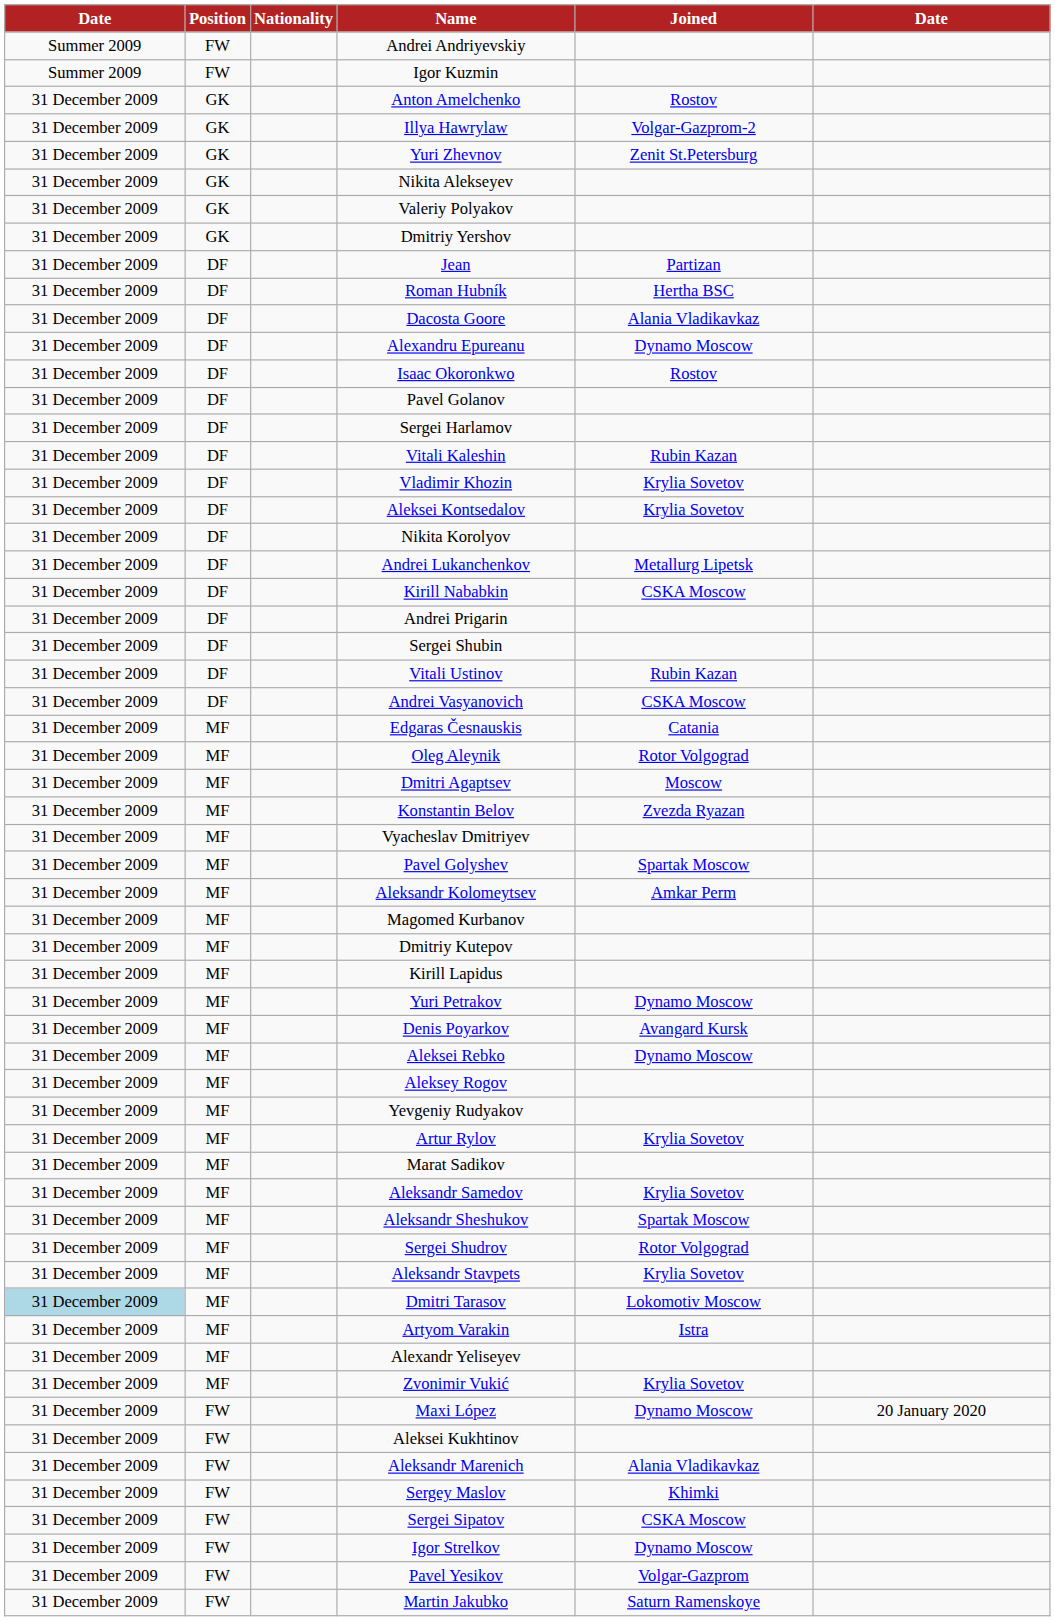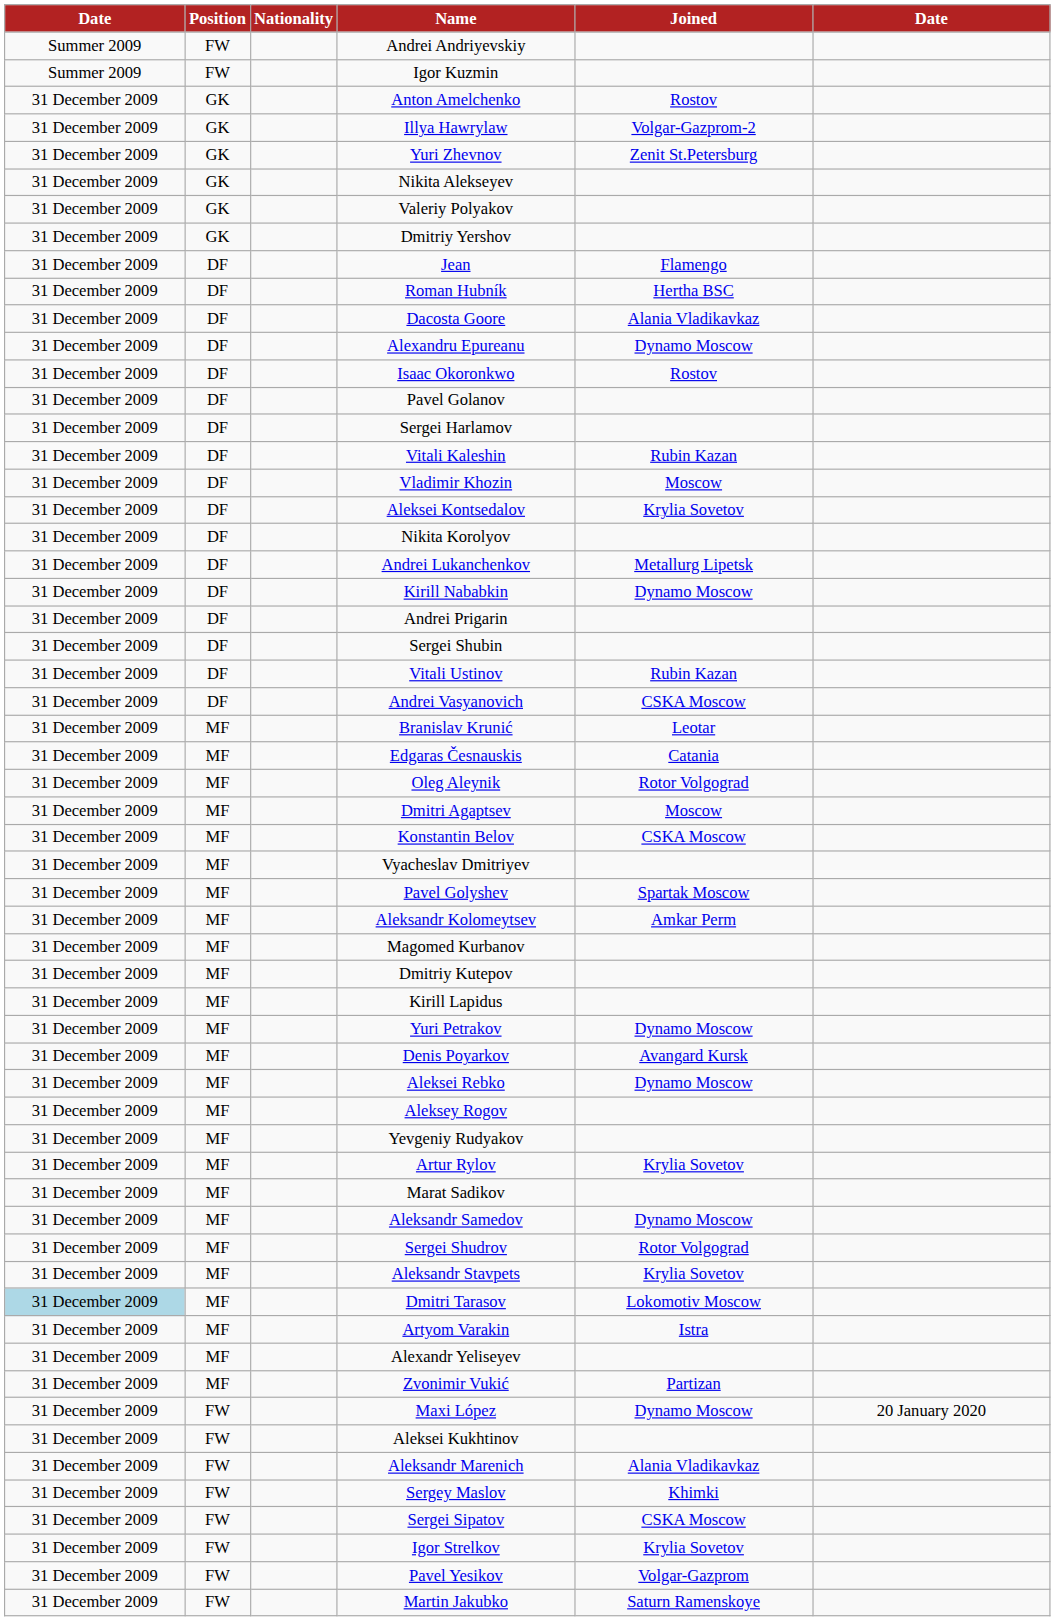 <table class="wikitable"  style="text-align:center; font-size:90%; ">
 <tr>
 <th style="background:#B22222; color:white; width:150px;">Date</th>
 <th style="background:#B22222; color:white; width:50px;">Position</th>
 <th style="background:#B22222; color:white; width:50px;">Nationality</th>
 <th style="background:#B22222; color:white; width:200px;">Name</th>
 <th style="background:#B22222; color:white; width:200px;">Joined</th>
 <th style="background:#B22222; color:white; width:200px;">Date</th>
 </tr>
 <tr>
 <td>Summer 2009</td>
 <td>FW</td>
 <td></td>
 <td>Andrei Andriyevskiy</td>
 <td></td>
 <td></td>
 </tr>
 <tr>
 <td>Summer 2009</td>
 <td>FW</td>
 <td></td>
 <td>Igor Kuzmin</td>
 <td></td>
 <td></td>
 </tr>
 <tr>
 <td>31 December 2009</td>
 <td>GK</td>
 <td></td>
 <td><a href='#'>Anton Amelchenko</a></td>
 <td><a href='#'>Rostov</a></td>
 <td></td>
 </tr>
 <tr>
 <td>31 December 2009</td>
 <td>GK</td>
 <td></td>
 <td><a href='#'>Illya Hawrylaw</a></td>
 <td><a href='#'>Volgar-Gazprom-2</a></td>
 <td></td>
 </tr>
 <tr>
 <td>31 December 2009</td>
 <td>GK</td>
 <td></td>
 <td><a href='#'>Yuri Zhevnov</a></td>
 <td><a href='#'>Zenit St.Petersburg</a></td>
 <td></td>
 </tr>
 <tr>
 <td>31 December 2009</td>
 <td>GK</td>
 <td></td>
 <td>Nikita Alekseyev</td>
 <td></td>
 <td></td>
 </tr>
 <tr>
 <td>31 December 2009</td>
 <td>GK</td>
 <td></td>
 <td>Valeriy Polyakov</td>
 <td></td>
 <td></td>
 </tr>
 <tr>
 <td>31 December 2009</td>
 <td>GK</td>
 <td></td>
 <td>Dmitriy Yershov</td>
 <td></td>
 <td></td>
 </tr>
 <tr>
 <td>31 December 2009</td>
 <td>DF</td>
 <td></td>
 <td><a href='#'>Jean</a></td>
-<td><a href='#'>Partizan</a></td>
+<td><a href='#'>Flamengo</a></td>
 <td></td>
 </tr>
 <tr>
 <td>31 December 2009</td>
 <td>DF</td>
 <td></td>
 <td><a href='#'>Roman Hubník</a></td>
 <td><a href='#'>Hertha BSC</a></td>
 <td></td>
 </tr>
 <tr>
 <td>31 December 2009</td>
 <td>DF</td>
 <td></td>
 <td><a href='#'>Dacosta Goore</a></td>
 <td><a href='#'>Alania Vladikavkaz</a></td>
 <td></td>
 </tr>
 <tr>
 <td>31 December 2009</td>
 <td>DF</td>
 <td></td>
 <td><a href='#'>Alexandru Epureanu</a></td>
 <td><a href='#'>Dynamo Moscow</a></td>
 <td></td>
 </tr>
 <tr>
 <td>31 December 2009</td>
 <td>DF</td>
 <td></td>
 <td><a href='#'>Isaac Okoronkwo</a></td>
 <td><a href='#'>Rostov</a></td>
 <td></td>
 </tr>
 <tr>
 <td>31 December 2009</td>
 <td>DF</td>
 <td></td>
 <td>Pavel Golanov</td>
 <td></td>
 <td></td>
 </tr>
 <tr>
 <td>31 December 2009</td>
 <td>DF</td>
 <td></td>
 <td>Sergei Harlamov</td>
 <td></td>
 <td></td>
 </tr>
 <tr>
 <td>31 December 2009</td>
 <td>DF</td>
 <td></td>
 <td><a href='#'>Vitali Kaleshin</a></td>
 <td><a href='#'>Rubin Kazan</a></td>
 <td></td>
 </tr>
 <tr>
 <td>31 December 2009</td>
 <td>DF</td>
 <td></td>
 <td><a href='#'>Vladimir Khozin</a></td>
-<td><a href='#'>Krylia Sovetov</a></td>
+<td><a href='#'>Moscow</a> </td>
 <td></td>
 </tr>
 <tr>
 <td>31 December 2009</td>
 <td>DF</td>
 <td></td>
 <td><a href='#'>Aleksei Kontsedalov</a></td>
 <td><a href='#'>Krylia Sovetov</a></td>
 <td></td>
 </tr>
 <tr>
 <td>31 December 2009</td>
 <td>DF</td>
 <td></td>
 <td>Nikita Korolyov</td>
 <td></td>
 <td></td>
 </tr>
 <tr>
 <td>31 December 2009</td>
 <td>DF</td>
 <td></td>
 <td><a href='#'>Andrei Lukanchenkov</a></td>
 <td><a href='#'>Metallurg Lipetsk</a></td>
 <td></td>
 </tr>
 <tr>
 <td>31 December 2009</td>
 <td>DF</td>
 <td></td>
 <td><a href='#'>Kirill Nababkin</a></td>
-<td><a href='#'>CSKA Moscow</a></td>
+<td><a href='#'>Dynamo Moscow</a></td>
 <td></td>
 </tr>
 <tr>
 <td>31 December 2009</td>
 <td>DF</td>
 <td></td>
 <td>Andrei Prigarin</td>
 <td></td>
 <td></td>
 </tr>
 <tr>
 <td>31 December 2009</td>
 <td>DF</td>
 <td></td>
 <td>Sergei Shubin</td>
 <td></td>
 <td></td>
 </tr>
 <tr>
 <td>31 December 2009</td>
 <td>DF</td>
 <td></td>
 <td><a href='#'>Vitali Ustinov</a></td>
 <td><a href='#'>Rubin Kazan</a></td>
 <td></td>
 </tr>
 <tr>
 <td>31 December 2009</td>
 <td>DF</td>
 <td></td>
 <td><a href='#'>Andrei Vasyanovich</a></td>
 <td><a href='#'>CSKA Moscow</a></td>
 <td></td>
 </tr>
 <tr>
 <td>31 December 2009</td>
 <td>MF</td>
 <td></td>
+<td><a href='#'>Branislav Krunić</a></td>
+<td><a href='#'>Leotar</a></td>
+<td></td>
+</tr>
+<tr>
+<td>31 December 2009</td>
+<td>MF</td>
+<td></td>
 <td><a href='#'>Edgaras Česnauskis</a></td>
 <td><a href='#'>Catania</a></td>
 <td></td>
 </tr>
 <tr>
 <td>31 December 2009</td>
 <td>MF</td>
 <td></td>
 <td><a href='#'>Oleg Aleynik</a></td>
 <td><a href='#'>Rotor Volgograd</a></td>
 <td></td>
 </tr>
 <tr>
 <td>31 December 2009</td>
 <td>MF</td>
 <td></td>
 <td><a href='#'>Dmitri Agaptsev</a></td>
 <td><a href='#'>Moscow</a> </td>
 <td></td>
 </tr>
 <tr>
 <td>31 December 2009</td>
 <td>MF</td>
 <td></td>
 <td><a href='#'>Konstantin Belov</a></td>
-<td><a href='#'>Zvezda Ryazan</a></td>
+<td><a href='#'>CSKA Moscow</a></td>
 <td></td>
 </tr>
 <tr>
 <td>31 December 2009</td>
 <td>MF</td>
 <td></td>
 <td>Vyacheslav Dmitriyev</td>
 <td></td>
 <td></td>
 </tr>
 <tr>
 <td>31 December 2009</td>
 <td>MF</td>
 <td></td>
 <td><a href='#'>Pavel Golyshev</a></td>
 <td><a href='#'>Spartak Moscow</a></td>
 <td></td>
 </tr>
 <tr>
 <td>31 December 2009</td>
 <td>MF</td>
 <td></td>
 <td><a href='#'>Aleksandr Kolomeytsev</a></td>
 <td><a href='#'>Amkar Perm</a></td>
 <td></td>
 </tr>
 <tr>
 <td>31 December 2009</td>
 <td>MF</td>
 <td></td>
 <td>Magomed Kurbanov</td>
 <td></td>
 <td></td>
 </tr>
 <tr>
 <td>31 December 2009</td>
 <td>MF</td>
 <td></td>
 <td>Dmitriy Kutepov</td>
 <td></td>
 <td></td>
 </tr>
 <tr>
 <td>31 December 2009</td>
 <td>MF</td>
 <td></td>
 <td>Kirill Lapidus</td>
 <td></td>
 <td></td>
 </tr>
 <tr>
 <td>31 December 2009</td>
 <td>MF</td>
 <td></td>
 <td><a href='#'>Yuri Petrakov</a></td>
 <td><a href='#'>Dynamo Moscow</a></td>
 <td></td>
 </tr>
 <tr>
 <td>31 December 2009</td>
 <td>MF</td>
 <td></td>
 <td><a href='#'>Denis Poyarkov</a></td>
 <td><a href='#'>Avangard Kursk</a></td>
 <td></td>
 </tr>
 <tr>
 <td>31 December 2009</td>
 <td>MF</td>
 <td></td>
 <td><a href='#'>Aleksei Rebko</a></td>
 <td><a href='#'>Dynamo Moscow</a></td>
 <td></td>
 </tr>
 <tr>
 <td>31 December 2009</td>
 <td>MF</td>
 <td></td>
 <td><a href='#'>Aleksey Rogov</a></td>
 <td></td>
 <td></td>
 </tr>
 <tr>
 <td>31 December 2009</td>
 <td>MF</td>
 <td></td>
 <td>Yevgeniy Rudyakov</td>
 <td></td>
 <td></td>
 </tr>
 <tr>
 <td>31 December 2009</td>
 <td>MF</td>
 <td></td>
 <td><a href='#'>Artur Rylov</a></td>
 <td><a href='#'>Krylia Sovetov</a></td>
 <td></td>
 </tr>
 <tr>
 <td>31 December 2009</td>
 <td>MF</td>
 <td></td>
 <td>Marat Sadikov</td>
 <td></td>
 <td></td>
 </tr>
 <tr>
 <td>31 December 2009</td>
 <td>MF</td>
 <td></td>
 <td><a href='#'>Aleksandr Samedov</a></td>
-<td><a href='#'>Krylia Sovetov</a></td>
-<td></td>
-</tr>
-<tr>
-<td>31 December 2009</td>
-<td>MF</td>
-<td></td>
-<td><a href='#'>Aleksandr Sheshukov</a></td>
-<td><a href='#'>Spartak Moscow</a></td>
+<td><a href='#'>Dynamo Moscow</a></td>
 <td></td>
 </tr>
 <tr>
 <td>31 December 2009</td>
 <td>MF</td>
 <td></td>
 <td><a href='#'>Sergei Shudrov</a></td>
 <td><a href='#'>Rotor Volgograd</a></td>
 <td></td>
 </tr>
 <tr>
 <td>31 December 2009</td>
 <td>MF</td>
 <td></td>
 <td><a href='#'>Aleksandr Stavpets</a></td>
 <td><a href='#'>Krylia Sovetov</a></td>
 <td></td>
 </tr>
 <tr>
 <td style="background: lightblue;">31 December 2009</td>
 <td>MF</td>
 <td></td>
 <td><a href='#'>Dmitri Tarasov</a></td>
 <td><a href='#'>Lokomotiv Moscow</a></td>
 <td></td>
 </tr>
 <tr>
 <td>31 December 2009</td>
 <td>MF</td>
 <td></td>
 <td><a href='#'>Artyom Varakin</a></td>
 <td><a href='#'>Istra</a></td>
 <td></td>
 </tr>
 <tr>
 <td>31 December 2009</td>
 <td>MF</td>
 <td></td>
 <td>Alexandr Yeliseyev</td>
 <td></td>
 <td></td>
 </tr>
 <tr>
 <td>31 December 2009</td>
 <td>MF</td>
 <td></td>
 <td><a href='#'>Zvonimir Vukić</a></td>
-<td><a href='#'>Krylia Sovetov</a></td>
+<td><a href='#'>Partizan</a></td>
 <td></td>
 </tr>
 <tr>
 <td>31 December 2009</td>
 <td>FW</td>
 <td></td>
 <td><a href='#'>Maxi López</a></td>
 <td><a href='#'>Dynamo Moscow</a></td>
 <td>20 January 2020</td>
 </tr>
 <tr>
 <td>31 December 2009</td>
 <td>FW</td>
 <td></td>
 <td>Aleksei Kukhtinov</td>
 <td></td>
 <td></td>
 </tr>
 <tr>
 <td>31 December 2009</td>
 <td>FW</td>
 <td></td>
 <td><a href='#'>Aleksandr Marenich</a></td>
 <td><a href='#'>Alania Vladikavkaz</a></td>
 <td></td>
 </tr>
 <tr>
 <td>31 December 2009</td>
 <td>FW</td>
 <td></td>
 <td><a href='#'>Sergey Maslov</a></td>
 <td><a href='#'>Khimki</a></td>
 <td></td>
 </tr>
 <tr>
 <td>31 December 2009</td>
 <td>FW</td>
 <td></td>
 <td><a href='#'>Sergei Sipatov</a></td>
 <td><a href='#'>CSKA Moscow</a></td>
 <td></td>
 </tr>
 <tr>
 <td>31 December 2009</td>
 <td>FW</td>
 <td></td>
 <td><a href='#'>Igor Strelkov</a></td>
-<td><a href='#'>Dynamo Moscow</a></td>
+<td><a href='#'>Krylia Sovetov</a></td>
 <td></td>
 </tr>
 <tr>
 <td>31 December 2009</td>
 <td>FW</td>
 <td></td>
 <td><a href='#'>Pavel Yesikov</a></td>
 <td><a href='#'>Volgar-Gazprom</a></td>
 <td></td>
 </tr>
 <tr>
 <td>31 December 2009</td>
 <td>FW</td>
 <td></td>
 <td><a href='#'>Martin Jakubko</a></td>
 <td><a href='#'>Saturn Ramenskoye</a></td>
 <td></td>
 </tr>
 </table>
